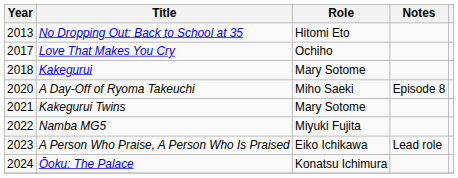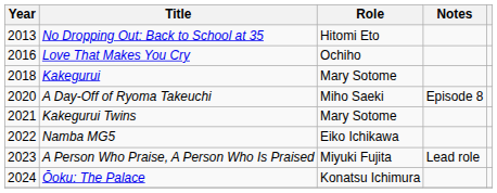 <table class="wikitable">
 <tr>
 <th>Year</th>
 <th>Title</th>
 <th>Role</th>
 <th>Notes</th>
 <th></th>
 </tr>
 <tr>
 <td>2013</td>
 <td><em><a href='#'>No Dropping Out: Back to School at 35</a></em></td>
 <td>Hitomi Eto</td>
 <td></td>
 <td></td>
 </tr>
 <tr>
-<td>2017</td>
+<td>2016</td>
 <td><em><a href='#'>Love That Makes You Cry</a></em></td>
 <td>Ochiho</td>
 <td></td>
 <td></td>
 </tr>
 <tr>
 <td>2018</td>
 <td><em><a href='#'>Kakegurui</a></em></td>
 <td>Mary Sotome</td>
 <td></td>
 <td></td>
 </tr>
 <tr>
 <td>2020</td>
 <td><em>A Day-Off of Ryoma Takeuchi</em></td>
 <td>Miho Saeki</td>
 <td>Episode 8</td>
 <td></td>
 </tr>
 <tr>
 <td>2021</td>
 <td><em>Kakegurui Twins</em></td>
 <td>Mary Sotome</td>
 <td></td>
 <td></td>
 </tr>
 <tr>
 <td>2022</td>
 <td><em>Namba MG5</em></td>
-<td>Miyuki Fujita</td>
+<td>Eiko Ichikawa</td>
 <td></td>
 <td></td>
 </tr>
 <tr>
 <td>2023</td>
 <td><em>A Person Who Praise, A Person Who Is Praised</em></td>
-<td>Eiko Ichikawa</td>
+<td>Miyuki Fujita</td>
 <td>Lead role</td>
 <td></td>
 </tr>
 <tr>
 <td>2024</td>
 <td><em><a href='#'>Ōoku: The Palace</a></em></td>
 <td>Konatsu Ichimura</td>
 <td></td>
 <td></td>
 </tr>
 <tr>
 </tr>
 </table>
